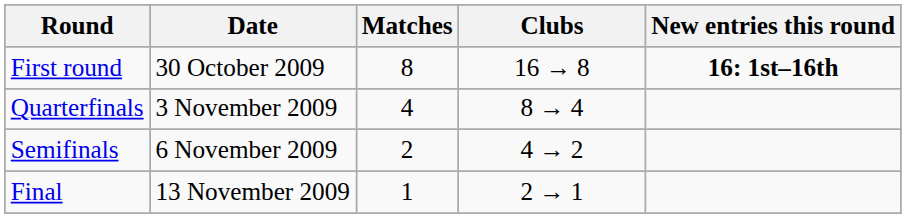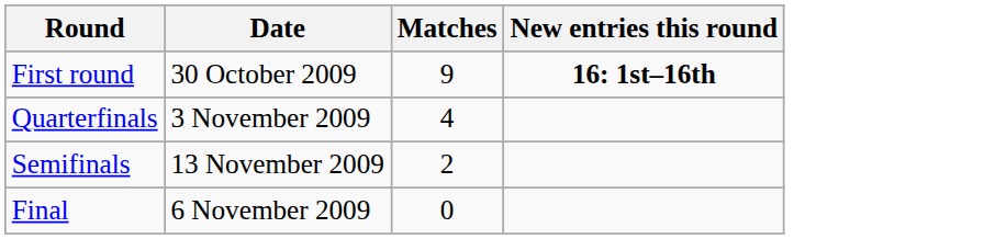 <table class="wikitable" style="font-size:90%;">
 <tr>
 <th>Round</th>
 <th>Date</th>
 <th>Matches</th>
-<th width=100>Clubs</th>
 <th>New entries this round</th>
 </tr>
 <tr>
 <td><a href='#'>First round</a>  </td>
 <td>30 October 2009</td>
-<td align=center>8</td>
-<td align=center>16 → 8</td>
+<td align=center>9</td>
 <td align=center><strong>16: 1st–16th</strong></td>
 </tr>
 <tr>
 <td><a href='#'>Quarterfinals</a></td>
 <td>3 November 2009</td>
 <td align=center>4</td>
-<td align=center>8 → 4</td>
 <td></td>
 </tr>
 <tr>
 <td><a href='#'>Semifinals</a></td>
-<td>6 November 2009</td>
+<td>13 November 2009</td>
 <td align=center>2</td>
-<td align=center>4 → 2</td>
 <td></td>
 </tr>
 <tr>
 <td><a href='#'>Final</a></td>
-<td>13 November 2009</td>
-<td align=center>1</td>
-<td align=center>2 → 1</td>
+<td>6 November 2009</td>
+<td align=center>0</td>
 <td></td>
 </tr>
 </table>
